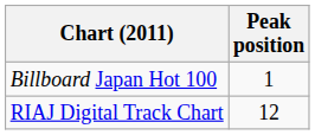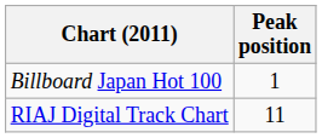 <table class="wikitable">
 <tr>
 <th>Chart (2011)</th>
 <th>Peak<br>position</th>
 </tr>
 <tr>
 <td><em>Billboard</em> <a href='#'>Japan Hot 100</a></td>
 <td style="text-align:center;">1</td>
 </tr>
 <tr>
 <td><a href='#'>RIAJ Digital Track Chart</a></td>
-<td style="text-align:center;">12</td>
+<td style="text-align:center;">11</td>
 </tr>
 </table>
